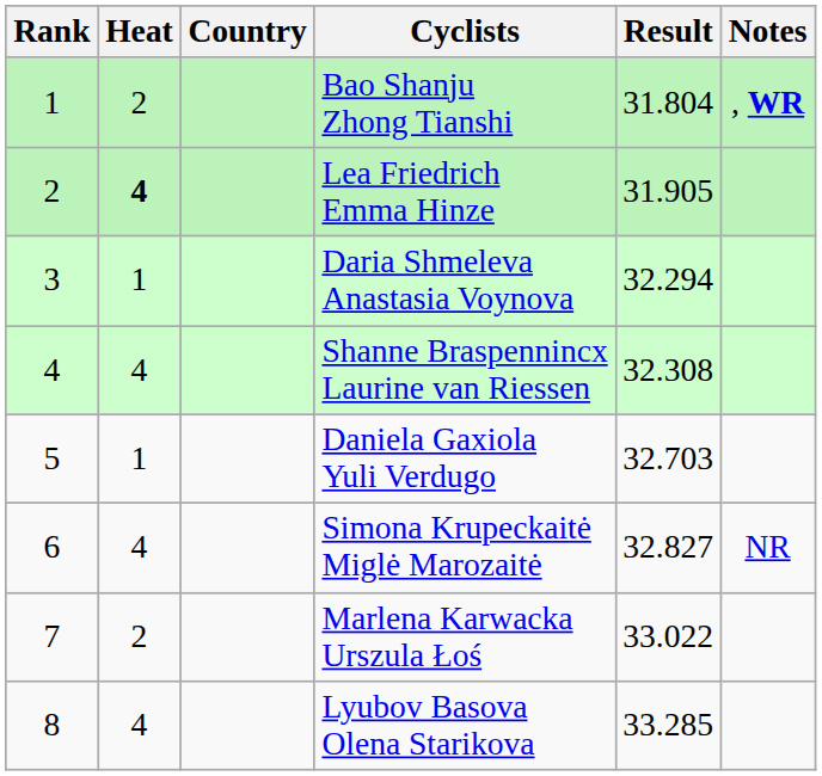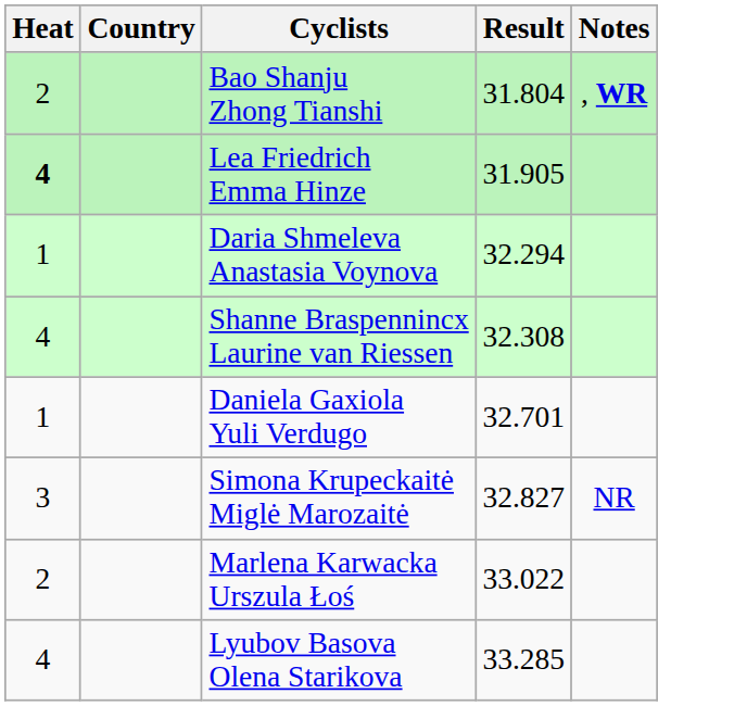 <table class="wikitable sortable" style="text-align:center;">
 <tr>
-<th>Rank</th>
 <th>Heat</th>
 <th>Country</th>
 <th class="unsortable">Cyclists</th>
 <th>Result</th>
 <th class="unsortable">Notes</th>
 </tr>
 <tr bgcolor=bbf3bb>
-<td>1</td>
 <td>2</td>
 <td align=left></td>
 <td align=left><a href='#'>Bao Shanju</a><br><a href='#'>Zhong Tianshi</a></td>
 <td>31.804</td>
 <td>, <strong><a href='#'>WR</a></strong></td>
 </tr>
 <tr bgcolor=bbf3bb>
-<td>2</td>
 <td><strong>4</strong></td>
 <td align=left></td>
 <td align=left><a href='#'>Lea Friedrich</a><br><a href='#'>Emma Hinze</a></td>
 <td>31.905</td>
 <td></td>
 </tr>
 <tr bgcolor=ccffcc>
-<td>3</td>
 <td>1</td>
 <td align=left></td>
 <td align=left><a href='#'>Daria Shmeleva</a><br><a href='#'>Anastasia Voynova</a></td>
 <td>32.294</td>
 <td></td>
 </tr>
 <tr bgcolor=ccffcc>
 <td>4</td>
-<td>4</td>
 <td align=left></td>
 <td align=left><a href='#'>Shanne Braspennincx</a><br><a href='#'>Laurine van Riessen</a></td>
 <td>32.308</td>
 <td></td>
 </tr>
 <tr>
-<td>5</td>
 <td>1</td>
 <td align=left></td>
 <td align=left><a href='#'>Daniela Gaxiola</a><br><a href='#'>Yuli Verdugo</a></td>
-<td>32.703</td>
+<td>32.701</td>
 <td></td>
 </tr>
 <tr>
-<td>6</td>
-<td>4</td>
+<td>3</td>
 <td align=left></td>
 <td align=left><a href='#'>Simona Krupeckaitė</a><br><a href='#'>Miglė Marozaitė</a></td>
 <td>32.827</td>
 <td><a href='#'>NR</a></td>
 </tr>
 <tr>
-<td>7</td>
 <td>2</td>
 <td align=left></td>
 <td align=left><a href='#'>Marlena Karwacka</a><br><a href='#'>Urszula Łoś</a></td>
 <td>33.022</td>
 <td></td>
 </tr>
 <tr>
-<td>8</td>
 <td>4</td>
 <td align=left></td>
 <td align=left><a href='#'>Lyubov Basova</a><br><a href='#'>Olena Starikova</a></td>
 <td>33.285</td>
 <td></td>
 </tr>
 </table>
